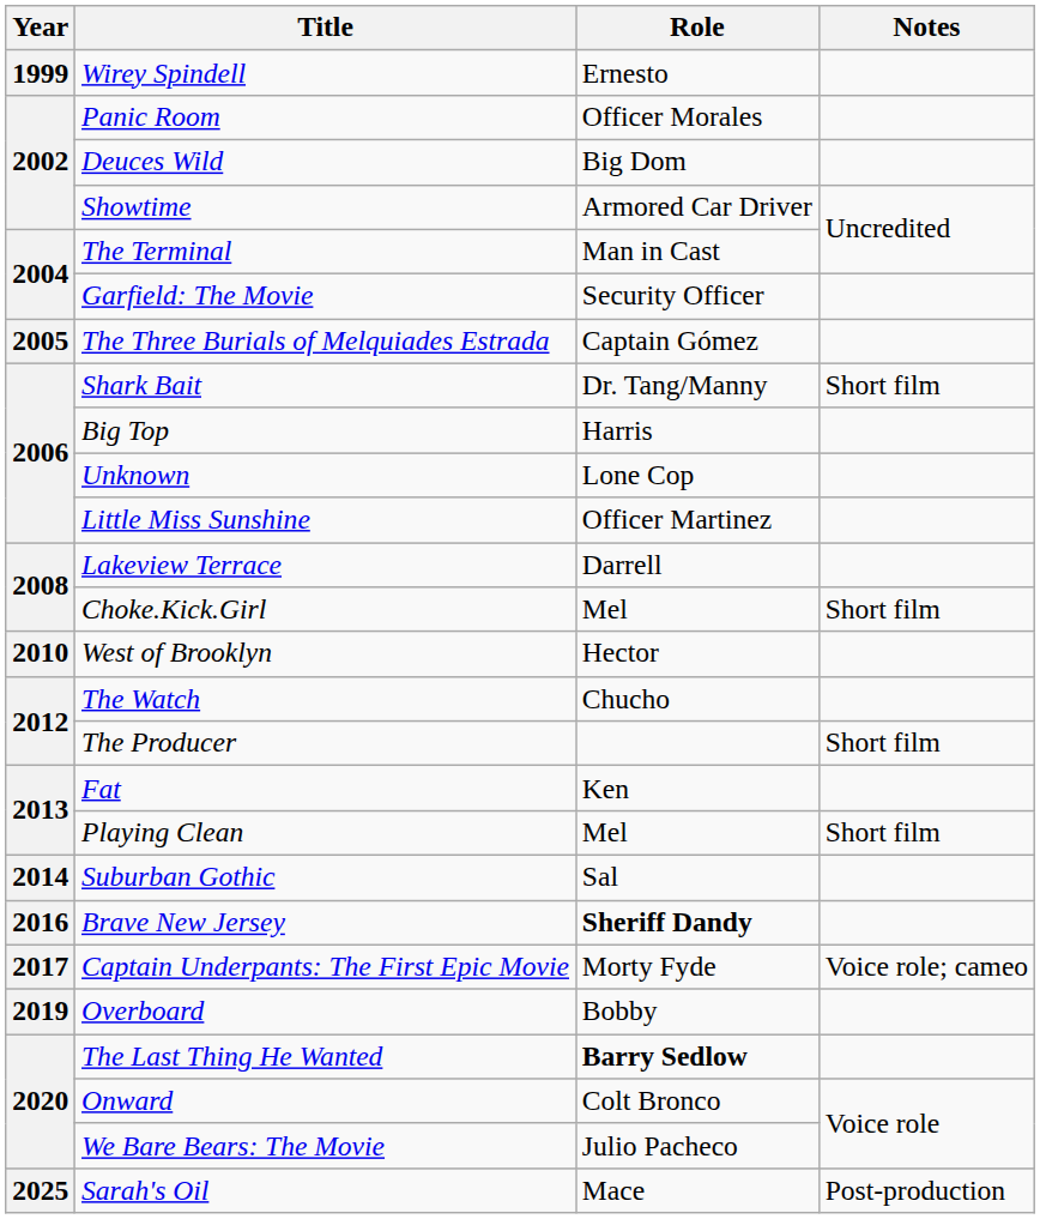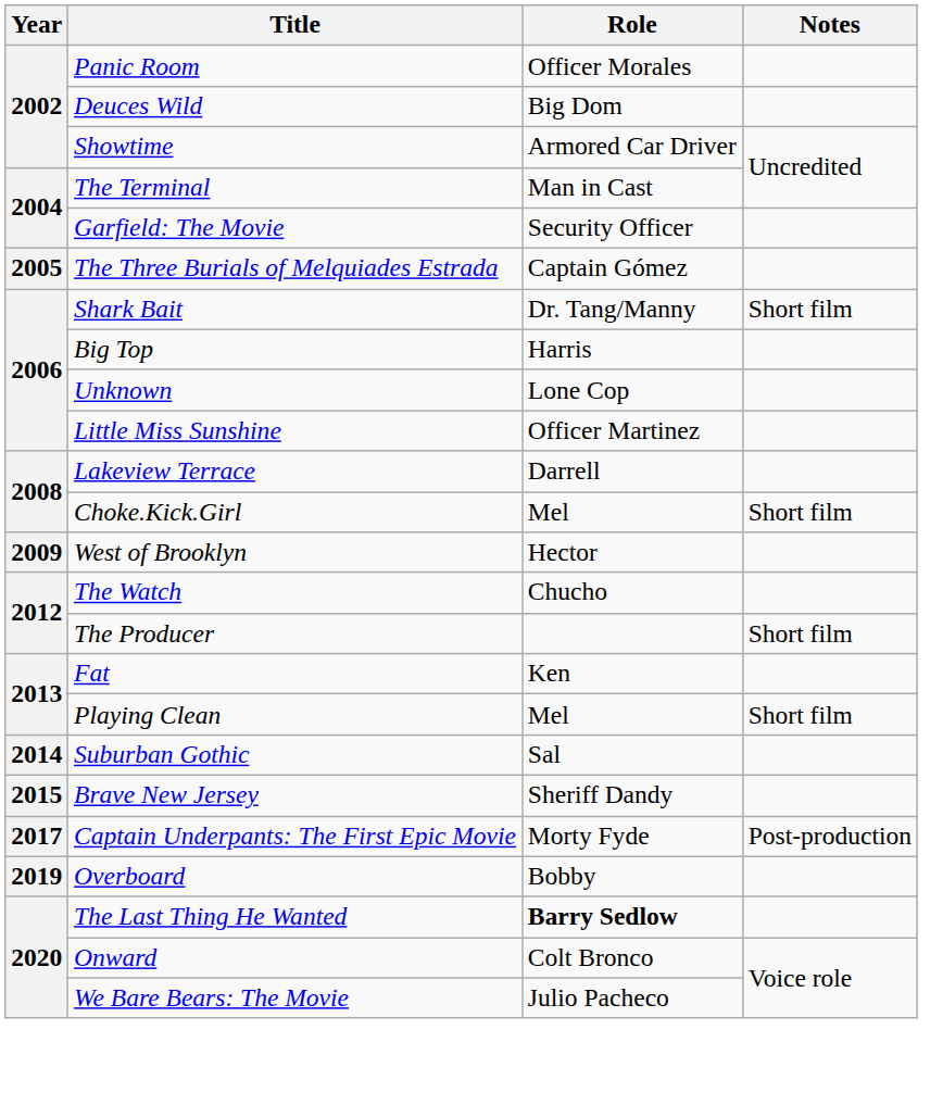 <table class="wikitable plainrowheaders sortable" style="margin-right: 0;">
 <tr>
 <th scope="col">Year</th>
 <th scope="col">Title</th>
 <th scope="col">Role</th>
 <th scope="col" class="unsortable">Notes</th>
-</tr>
-<tr>
-<th scope="row">1999</th>
-<td><em><a href='#'>Wirey Spindell</a></em></td>
-<td>Ernesto</td>
-<td></td>
 </tr>
 <tr>
 <th scope="row"  rowspan=3>2002</th>
 <td><em><a href='#'>Panic Room</a></em></td>
 <td>Officer Morales</td>
 <td></td>
 </tr>
 <tr>
 <td><em><a href='#'>Deuces Wild</a></em></td>
 <td>Big Dom</td>
 <td></td>
 </tr>
 <tr>
 <td><em><a href='#'>Showtime</a></em></td>
 <td>Armored Car Driver</td>
 <td rowspan=2>Uncredited</td>
 </tr>
 <tr>
 <th scope="row" rowspan=2>2004</th>
 <td><em><a href='#'>The Terminal</a></em></td>
 <td>Man in Cast</td>
 </tr>
 <tr>
 <td><em><a href='#'>Garfield: The Movie</a></em></td>
 <td>Security Officer</td>
 <td></td>
 </tr>
 <tr>
 <th scope="row">2005</th>
 <td><em><a href='#'>The Three Burials of Melquiades Estrada</a></em></td>
 <td>Captain Gómez</td>
 <td></td>
 </tr>
 <tr>
 <th scope="row" rowspan=4>2006</th>
 <td><em><a href='#'>Shark Bait</a></em></td>
 <td>Dr. Tang/Manny</td>
 <td>Short film</td>
 </tr>
 <tr>
 <td><em>Big Top</em></td>
 <td>Harris</td>
 <td></td>
 </tr>
 <tr>
 <td><em><a href='#'>Unknown</a></em></td>
 <td>Lone Cop</td>
 <td></td>
 </tr>
 <tr>
 <td><em><a href='#'>Little Miss Sunshine</a></em></td>
 <td>Officer Martinez</td>
 <td></td>
 </tr>
 <tr>
 <th scope="row" rowspan=2>2008</th>
 <td><em><a href='#'>Lakeview Terrace</a></em></td>
 <td>Darrell</td>
 <td></td>
 </tr>
 <tr>
 <td><em>Choke.Kick.Girl</em></td>
 <td>Mel</td>
 <td>Short film</td>
 </tr>
 <tr>
-<th scope="row">2010</th>
+<th scope="row">2009</th>
 <td><em>West of Brooklyn</em></td>
 <td>Hector</td>
 <td></td>
 </tr>
 <tr>
 <th scope="row" rowspan=2>2012</th>
 <td><em><a href='#'>The Watch</a></em></td>
 <td>Chucho</td>
 <td></td>
 </tr>
 <tr>
 <td><em>The Producer</em></td>
 <td></td>
 <td>Short film</td>
 </tr>
 <tr>
 <th scope="row" rowspan=2>2013</th>
 <td><em><a href='#'>Fat</a></em></td>
 <td>Ken</td>
 <td></td>
 </tr>
 <tr>
 <td><em>Playing Clean</em></td>
 <td>Mel</td>
 <td>Short film</td>
 </tr>
 <tr>
 <th scope="row">2014</th>
 <td><em><a href='#'>Suburban Gothic</a></em></td>
 <td>Sal</td>
 <td></td>
 </tr>
 <tr>
-<th scope="row">2016</th>
+<th scope="row">2015</th>
 <td><em><a href='#'>Brave New Jersey</a></em></td>
-<td><strong>Sheriff Dandy</strong></td>
+<td>Sheriff Dandy</td>
 <td></td>
 </tr>
 <tr>
 <th scope="row">2017</th>
 <td><em><a href='#'>Captain Underpants: The First Epic Movie</a></em></td>
 <td>Morty Fyde</td>
-<td>Voice role; cameo</td>
+<td>Post-production</td>
 </tr>
 <tr>
 <th scope="row">2019</th>
 <td><em><a href='#'>Overboard</a></em></td>
 <td>Bobby</td>
 <td></td>
 </tr>
 <tr>
 <th scope="row" rowspan=3>2020</th>
 <td><em><a href='#'>The Last Thing He Wanted</a></em></td>
 <td><strong>Barry Sedlow</strong></td>
 <td></td>
 </tr>
 <tr>
 <td><em><a href='#'>Onward</a></em></td>
 <td>Colt Bronco</td>
 <td rowspan=2>Voice role</td>
 </tr>
 <tr>
 <td><em><a href='#'>We Bare Bears: The Movie</a></em></td>
 <td>Julio Pacheco</td>
 </tr>
-<tr>
-<th scope="row">2025</th>
-<td><em><a href='#'>Sarah's Oil</a></em></td>
-<td>Mace</td>
-<td>Post-production</td>
-</tr>
 </table>
